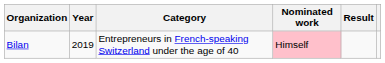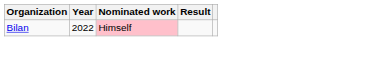 <table class="wikitable">
 <tr>
 <th>Organization</th>
 <th>Year</th>
-<th>Category</th>
 <th>Nominated work</th>
 <th>Result</th>
 <th></th>
 </tr>
 <tr>
 <td><a href='#'>Bilan</a></td>
-<td>2019</td>
-<td>Entrepreneurs in <a href='#'>French-speaking Switzerland</a> under the age of 40</td>
+<td>2022</td>
 <td style="background: pink;">Himself</td>
 <td></td>
 <td></td>
 </tr>
 </table>
